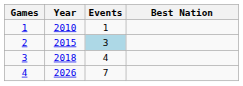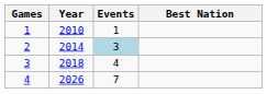 <table class=wikitable>
 <tr>
 <th width=50>Games</th>
 <th width=50>Year</th>
 <th width=50>Events</th>
 <th width=150>Best Nation</th>
 </tr>
 <tr>
 <td align=center><a href='#'>1</a></td>
 <td align=center><a href='#'>2010</a></td>
 <td align=center>1</td>
 <td></td>
 </tr>
 <tr>
 <td align=center><a href='#'>2</a></td>
-<td align=center><a href='#'>2015</a></td>
+<td align=center><a href='#'>2014</a></td>
 <td align=center style="background: lightblue;">3</td>
 <td></td>
 </tr>
 <tr>
 <td align=center><a href='#'>3</a></td>
 <td align=center><a href='#'>2018</a></td>
 <td align=center>4</td>
 <td></td>
 </tr>
 <tr>
 <td align=center><a href='#'>4</a></td>
 <td align=center><a href='#'>2026</a></td>
 <td align=center>7</td>
 <td></td>
 </tr>
 </table>
